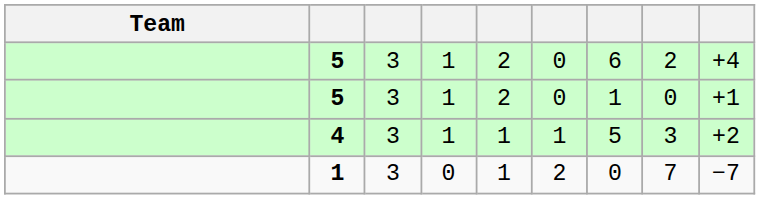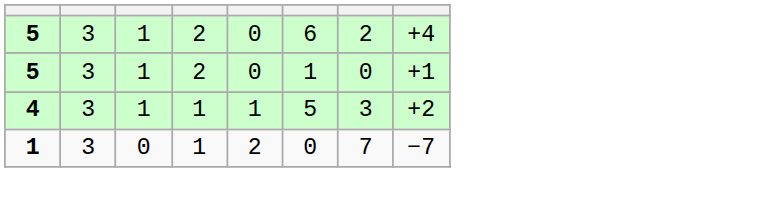 <table class="wikitable" style="text-align: center;">
 <tr>
-<th width="165">Team</th>
 <th width="25"></th>
 <th width="25"></th>
 <th width="25"></th>
 <th width="25"></th>
 <th width="25"></th>
 <th width="25"></th>
 <th width="25"></th>
 <th width="25"></th>
 </tr>
 <tr bgcolor=#ccffcc>
-<td align="left"></td>
 <td><strong>5</strong></td>
 <td>3</td>
 <td>1</td>
 <td>2</td>
 <td>0</td>
 <td>6</td>
 <td>2</td>
 <td>+4</td>
 </tr>
 <tr bgcolor=#ccffcc>
-<td align="left"></td>
 <td><strong>5</strong></td>
 <td>3</td>
 <td>1</td>
 <td>2</td>
 <td>0</td>
 <td>1</td>
 <td>0</td>
 <td>+1</td>
 </tr>
 <tr bgcolor=#ccffcc>
-<td align=left></td>
 <td><strong>4</strong></td>
 <td>3</td>
 <td>1</td>
 <td>1</td>
 <td>1</td>
 <td>5</td>
 <td>3</td>
 <td>+2</td>
 </tr>
 <tr>
-<td align="left"></td>
 <td><strong>1</strong></td>
 <td>3</td>
 <td>0</td>
 <td>1</td>
 <td>2</td>
 <td>0</td>
 <td>7</td>
 <td>−7</td>
 </tr>
 </table>
